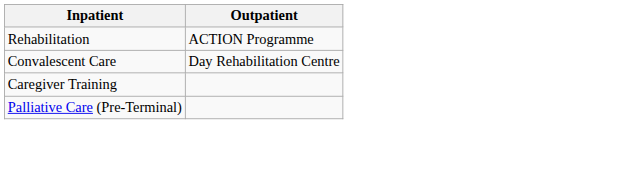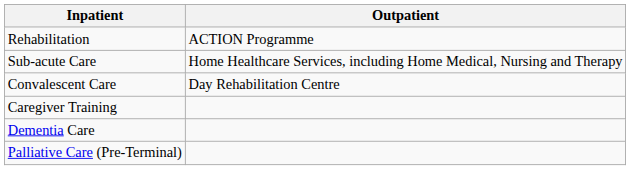 <table class="wikitable">
 <tr>
 <th>Inpatient</th>
 <th>Outpatient</th>
 </tr>
 <tr>
 <td>Rehabilitation</td>
 <td>ACTION Programme</td>
 </tr>
 <tr>
+<td>Sub-acute Care</td>
+<td>Home Healthcare Services, including Home Medical, Nursing and Therapy</td>
+</tr>
+<tr>
 <td>Convalescent Care</td>
 <td>Day Rehabilitation Centre</td>
 </tr>
 <tr>
 <td>Caregiver Training</td>
 <td></td>
 </tr>
 <tr>
+<td><a href='#'>Dementia</a> Care</td>
+<td></td>
+</tr>
+<tr>
 <td><a href='#'>Palliative Care</a> (Pre-Terminal)</td>
 <td></td>
 </tr>
 </table>
